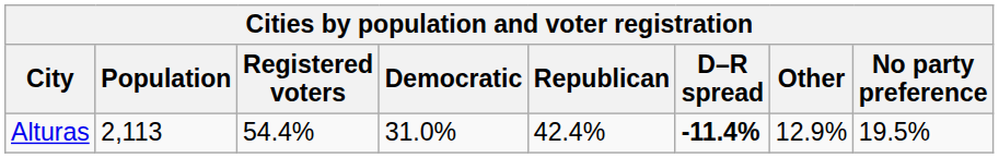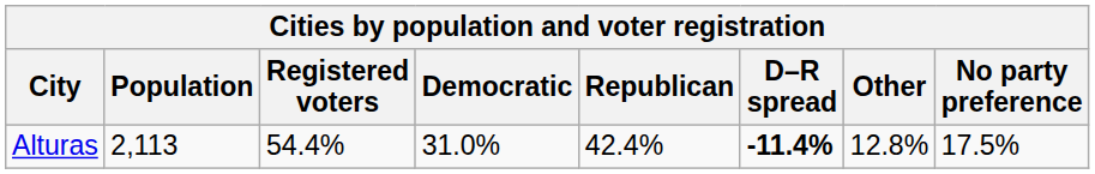 <table class="wikitable collapsible collapsed sortable" style="width: 100%;">
 <tr>
 <th colspan="8">Cities by population and voter registration</th>
 </tr>
 <tr>
 <th>City</th>
 <th data-sort-type="number">Population</th>
 <th data-sort-type="number">Registered voters<br></th>
 <th data-sort-type="number">Democratic</th>
 <th data-sort-type="number">Republican</th>
 <th data-sort-type="number">D–R spread</th>
 <th data-sort-type="number">Other</th>
 <th data-sort-type="number">No party preference</th>
 </tr>
 <tr>
 <td><a href='#'>Alturas</a></td>
 <td>2,113</td>
 <td>54.4%</td>
 <td>31.0%</td>
 <td>42.4%</td>
 <td><span><strong>-11.4%</strong></span></td>
-<td>12.9%</td>
-<td>19.5%</td>
+<td>12.8%</td>
+<td>17.5%</td>
 </tr>
 </table>
